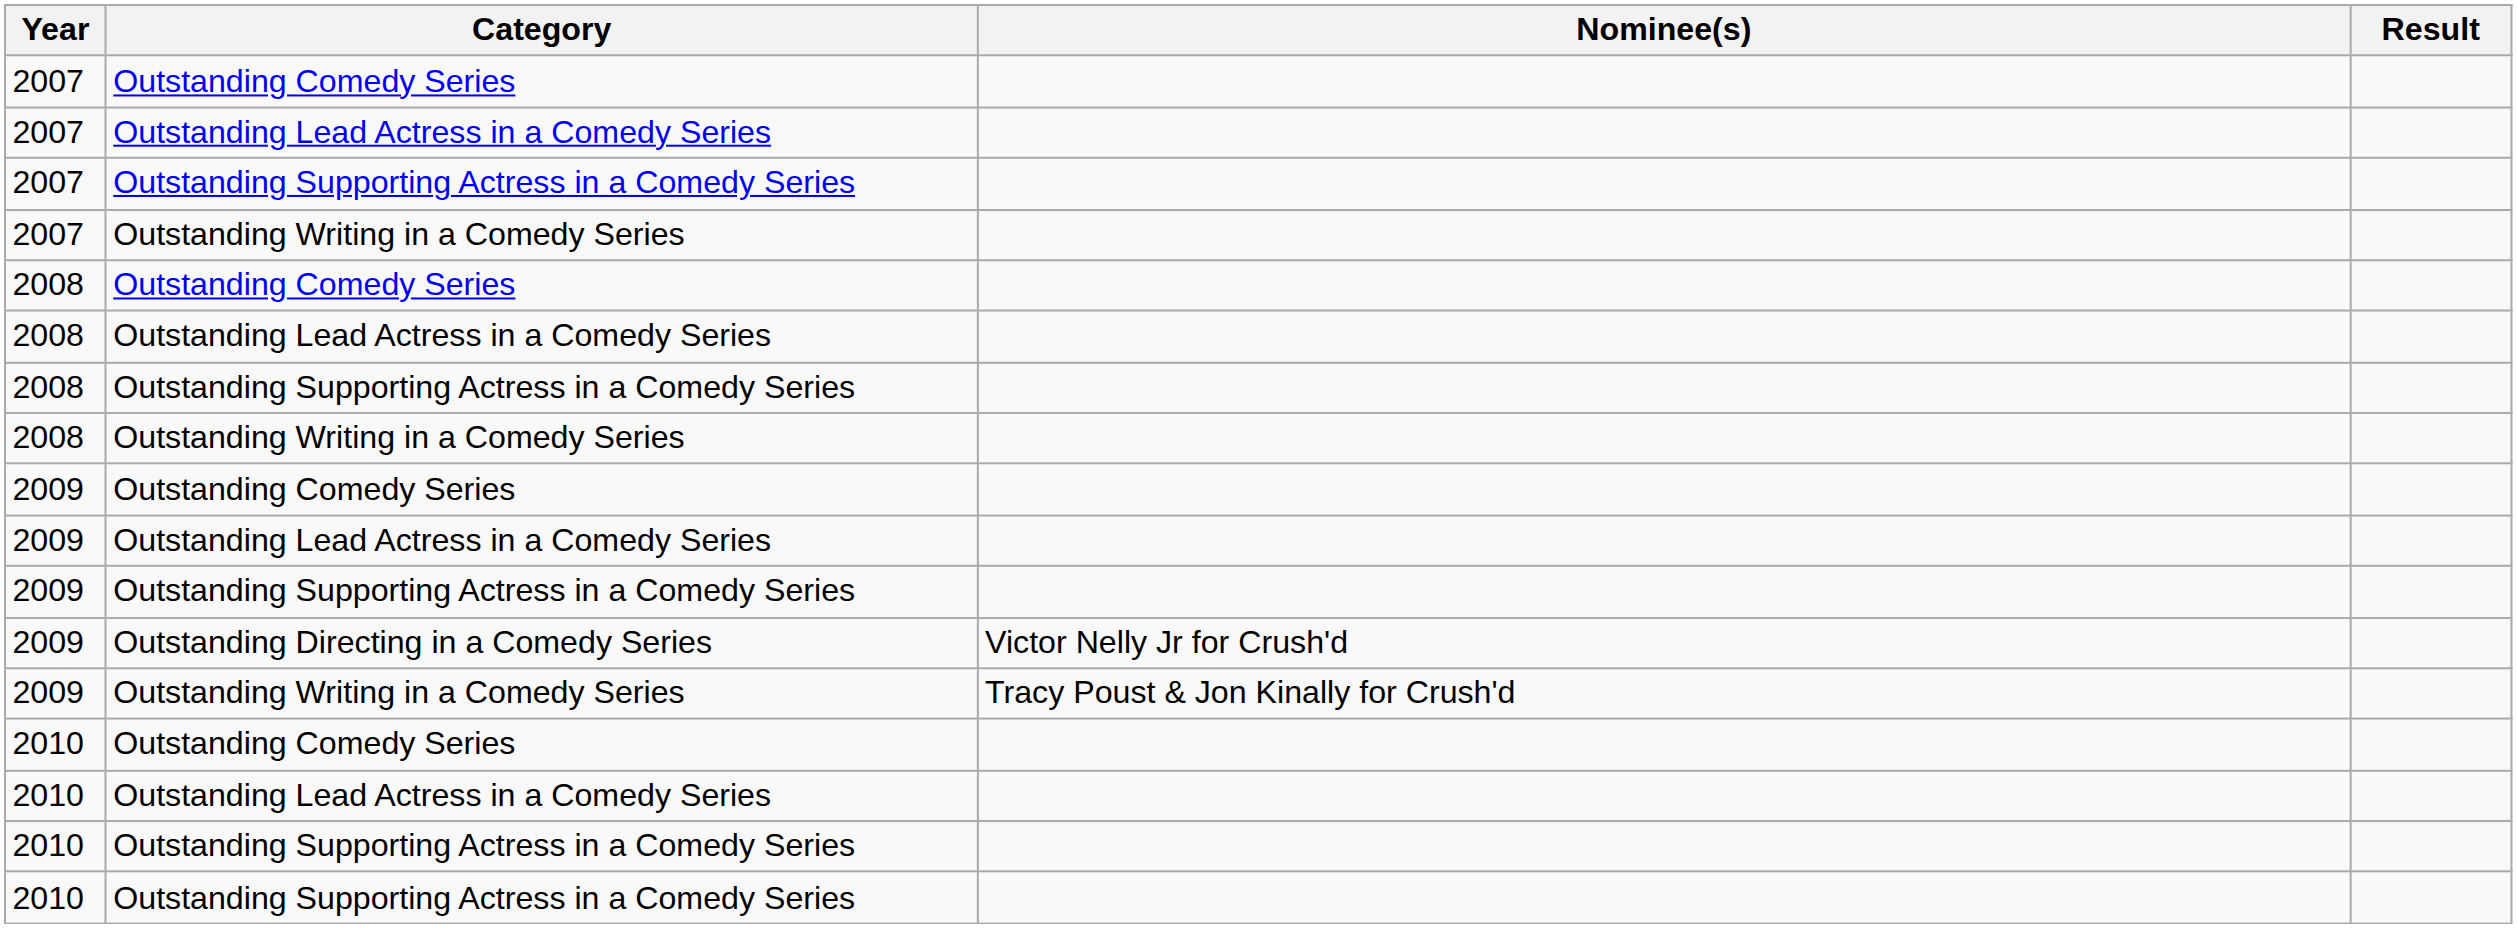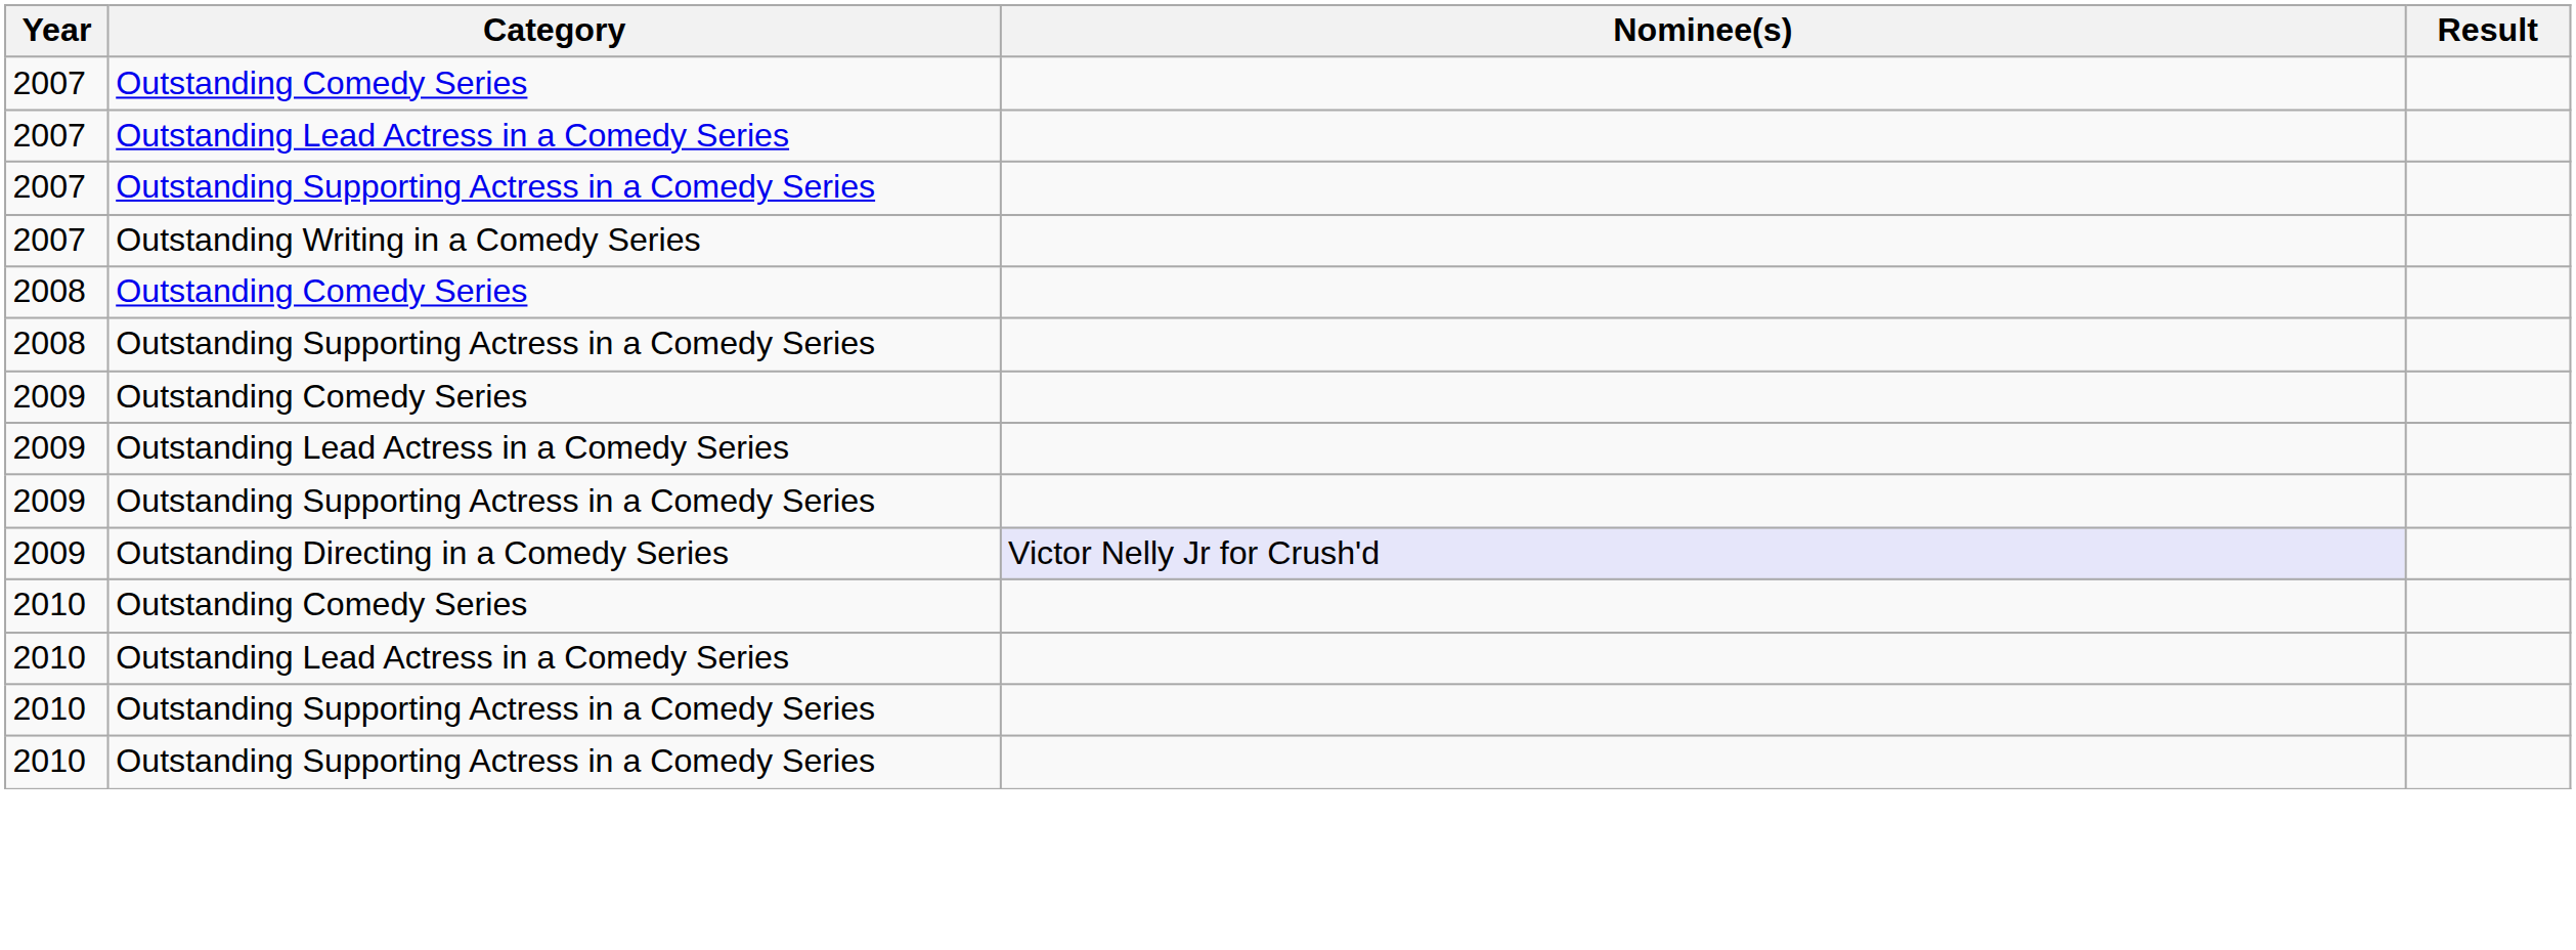 <table class="wikitable">
 <tr>
 <th width="2%">Year</th>
 <th width="27%">Category</th>
 <th width="42.5%">Nominee(s)</th>
 <th width="5%">Result</th>
 </tr>
 <tr>
 <td>2007</td>
 <td><a href='#'>Outstanding Comedy Series</a></td>
 <td></td>
 <td></td>
 </tr>
 <tr>
 <td>2007</td>
 <td><a href='#'>Outstanding Lead Actress in a Comedy Series</a></td>
 <td></td>
 <td></td>
 </tr>
 <tr>
 <td>2007</td>
 <td><a href='#'>Outstanding Supporting Actress in a Comedy Series</a></td>
 <td></td>
 <td></td>
 </tr>
 <tr>
 <td>2007</td>
 <td>Outstanding Writing in a Comedy Series</td>
 <td></td>
 <td></td>
 </tr>
 <tr>
 <td>2008</td>
 <td><a href='#'>Outstanding Comedy Series</a></td>
 <td></td>
 <td></td>
 </tr>
 <tr>
 <td>2008</td>
-<td>Outstanding Lead Actress in a Comedy Series</td>
-<td></td>
-<td></td>
-</tr>
-<tr>
-<td>2008</td>
 <td>Outstanding Supporting Actress in a Comedy Series</td>
-<td></td>
-<td></td>
-</tr>
-<tr>
-<td>2008</td>
-<td>Outstanding Writing in a Comedy Series</td>
 <td></td>
 <td></td>
 </tr>
 <tr>
 <td>2009</td>
 <td NAACP Image Award for Outstanding Comedy Series>Outstanding Comedy Series</td>
 <td></td>
 <td></td>
 </tr>
 <tr>
 <td>2009</td>
 <td>Outstanding Lead Actress in a Comedy Series</td>
 <td></td>
 <td></td>
 </tr>
 <tr>
 <td>2009</td>
 <td>Outstanding Supporting Actress in a Comedy Series</td>
 <td></td>
 <td></td>
 </tr>
 <tr>
 <td>2009</td>
 <td>Outstanding Directing in a Comedy Series</td>
-<td>Victor Nelly Jr for Crush'd</td>
-<td></td>
-</tr>
-<tr>
-<td>2009</td>
-<td>Outstanding Writing in a Comedy Series</td>
-<td>Tracy Poust & Jon Kinally for Crush'd</td>
+<td style="background: lavender;">Victor Nelly Jr for Crush'd</td>
 <td></td>
 </tr>
 <tr>
 <td>2010</td>
 <td NAACP Image Award for Outstanding Comedy Series>Outstanding Comedy Series</td>
 <td></td>
 <td></td>
 </tr>
 <tr>
 <td>2010</td>
 <td>Outstanding Lead Actress in a Comedy Series</td>
 <td></td>
 <td></td>
 </tr>
 <tr>
 <td>2010</td>
 <td>Outstanding Supporting Actress in a Comedy Series</td>
 <td></td>
 <td></td>
 </tr>
 <tr>
 <td>2010</td>
 <td>Outstanding Supporting Actress in a Comedy Series</td>
 <td></td>
 <td></td>
 </tr>
 </table>
